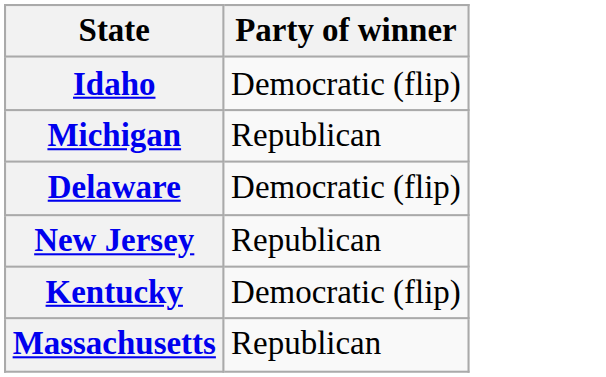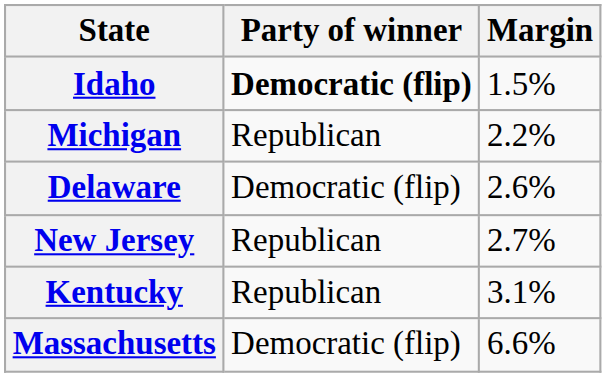 <table class="wikitable sortable">
 <tr>
 <th>State</th>
 <th>Party of winner</th>
+<th>Margin</th>
 </tr>
 <tr>
 <th><a href='#'>Idaho</a></th>
-<td data-sort-value=-0.5 >Democratic (flip)</td>
+<td data-sort-value=-0.5 ><strong>Democratic (flip)</strong></td>
+<td>1.5%</td>
 </tr>
 <tr>
 <th><a href='#'>Michigan</a></th>
 <td data-sort-value=-0.5 >Republican</td>
+<td>2.2%</td>
 </tr>
 <tr>
 <th><a href='#'>Delaware</a></th>
 <td data-sort-value=-0.5 >Democratic (flip)</td>
+<td>2.6%</td>
 </tr>
 <tr>
 <th><a href='#'>New Jersey</a></th>
 <td data-sort-value=-0.5 >Republican</td>
+<td>2.7%</td>
 </tr>
 <tr>
 <th><a href='#'>Kentucky</a></th>
-<td data-sort-value=-0.5 >Democratic (flip)</td>
+<td data-sort-value=-0.5 >Republican</td>
+<td>3.1%</td>
 </tr>
 <tr>
 <th><a href='#'>Massachusetts</a></th>
-<td data-sort-value=-0.5 >Republican</td>
+<td data-sort-value=-0.5 >Democratic (flip)</td>
+<td>6.6%</td>
 </tr>
 </table>
